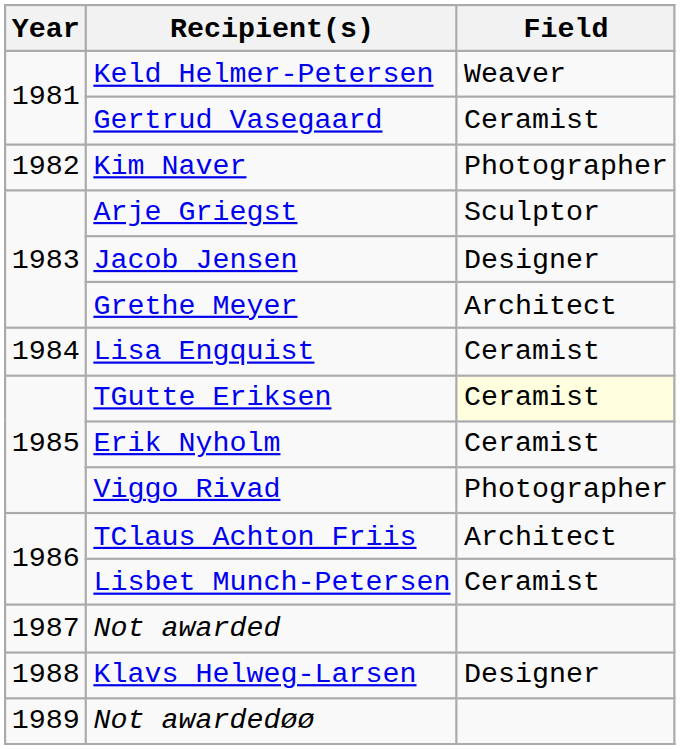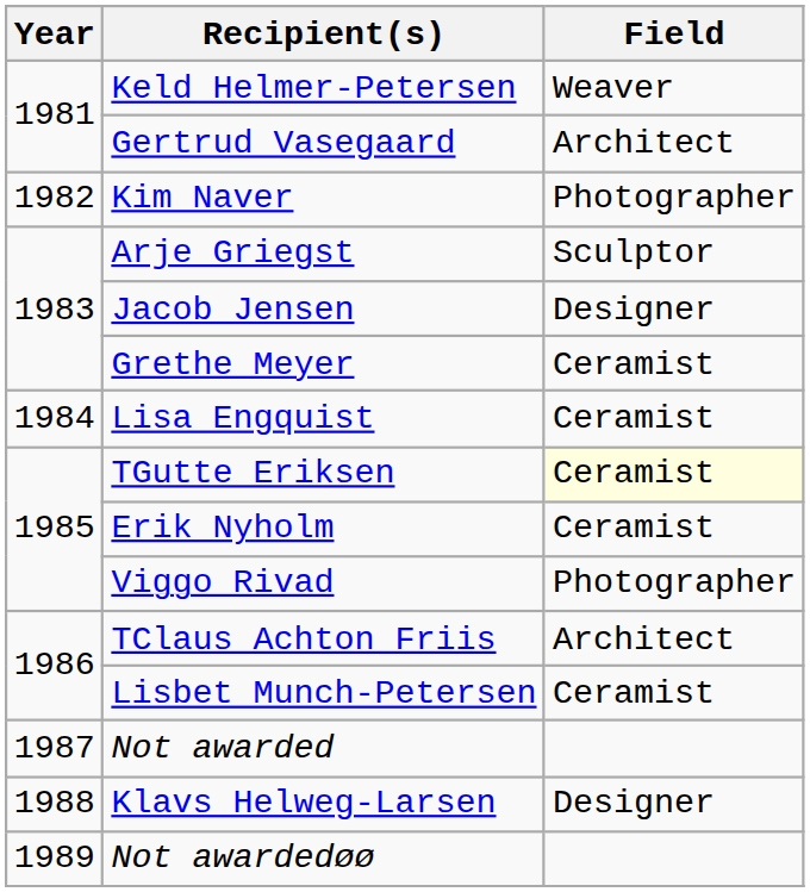 <table class="wikitable sortable">
 <tr>
 <th>Year</th>
 <th>Recipient(s)</th>
 <th>Field</th>
 </tr>
 <tr>
 <td rowspan="2">1981</td>
 <td><a href='#'>Keld Helmer-Petersen </a></td>
 <td>Weaver</td>
 </tr>
 <tr>
 <td><a href='#'>Gertrud Vasegaard </a></td>
-<td>Ceramist</td>
+<td>Architect</td>
 </tr>
 <tr>
 <td rowspan="1">1982</td>
 <td><a href='#'>Kim Naver</a></td>
 <td>Photographer</td>
 </tr>
 <tr>
 <td rowspan="3">1983</td>
 <td><a href='#'>Arje Griegst</a></td>
 <td>Sculptor</td>
 </tr>
 <tr>
 <td><a href='#'>Jacob Jensen</a></td>
 <td>Designer</td>
 </tr>
 <tr>
 <td><a href='#'>Grethe Meyer</a></td>
-<td>Architect</td>
+<td>Ceramist</td>
 </tr>
 <tr>
 <td rowspan="1">1984</td>
 <td><a href='#'>Lisa Engquist </a></td>
 <td>Ceramist</td>
 </tr>
 <tr>
 <td rowspan="3">1985</td>
 <td><a href='#'>TGutte Eriksen</a></td>
 <td style="background: lightyellow;">Ceramist</td>
 </tr>
 <tr>
 <td><a href='#'>Erik Nyholm </a></td>
 <td>Ceramist</td>
 </tr>
 <tr>
 <td><a href='#'>Viggo Rivad</a></td>
 <td>Photographer</td>
 </tr>
 <tr>
 <td rowspan="2">1986</td>
 <td><a href='#'>TClaus Achton Friis</a></td>
 <td>Architect</td>
 </tr>
 <tr>
 <td><a href='#'>Lisbet Munch-Petersen</a></td>
 <td>Ceramist</td>
 </tr>
 <tr>
 <td rowspan="1">1987</td>
 <td><em>Not awarded</em></td>
 <td></td>
 </tr>
 <tr>
 <td rowspan="1">1988</td>
 <td><a href='#'>Klavs Helweg-Larsen</a></td>
 <td>Designer</td>
 </tr>
 <tr>
 <td rowspan="1">1989</td>
 <td><em>Not awardedøø</em></td>
 <td></td>
 </tr>
 <tr>
 </tr>
 </table>
